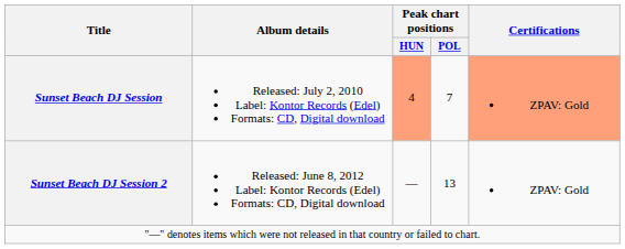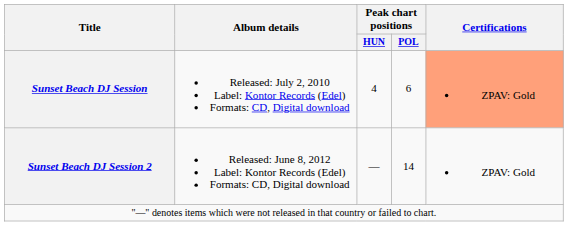 <table class="wikitable plainrowheaders" style="text-align:center;">
 <tr>
 <th scope="col" rowspan="2" style="width:15em;">Title</th>
 <th scope="col" rowspan="2" style="width:16em;">Album details</th>
 <th scope="col" colspan="2">Peak chart positions</th>
 <th scope="col" rowspan="2" style="width:12em;"><a href='#'>Certifications</a></th>
 </tr>
 <tr>
 <th scope="col" style="width:3em;font-size:90%;"><a href='#'>HUN</a><br></th>
 <th scope="col" style="width:3em;font-size:90%;"><a href='#'>POL</a><br></th>
 </tr>
 <tr>
 <th scope="row"><em><a href='#'>Sunset Beach DJ Session</a></em></th>
 <td><br><ul><li>Released: July 2, 2010</li><li>Label: <a href='#'>Kontor Records</a> (<a href='#'>Edel</a>)</li><li>Formats: <a href='#'>CD</a>, <a href='#'>Digital download</a></li></ul></td>
-<td style="background: lightsalmon;">4</td>
-<td>7</td>
+<td>4</td>
+<td>6</td>
 <td style="background: lightsalmon;"><br><ul><li>ZPAV: Gold</li></ul></td>
 </tr>
 <tr>
 <th scope="row"><em><a href='#'>Sunset Beach DJ Session 2</a></em></th>
 <td><br><ul><li>Released: June 8, 2012</li><li>Label: Kontor Records (Edel)</li><li>Formats: CD, Digital download</li></ul></td>
 <td>—</td>
-<td>13</td>
+<td>14</td>
 <td><br><ul><li>ZPAV: Gold</li></ul></td>
 </tr>
 <tr>
 <td colspan="14" style="text-align:center; font-size:90%;">"—" denotes items which were not released in that country or failed to chart.</td>
 </tr>
 </table>
